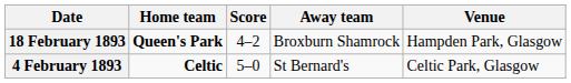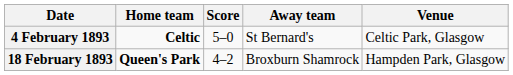 <table class="wikitable football-result-list" style="max-width: 80em; text-align: center">
 <tr>
 <th scope="col">Date</th>
 <th scope="col">Home team</th>
 <th scope="col">Score</th>
 <th scope="col">Away team</th>
 <th scope="col">Venue</th>
 </tr>
 <tr>
+<th scope="row">4 February 1893</th>
+<td align=right><strong>Celtic</strong></td>
+<td>5–0</td>
+<td align=left>St Bernard's</td>
+<td align=left>Celtic Park, Glasgow</td>
+</tr>
+<tr>
 <th scope="row">18 February 1893</th>
 <td align=right><strong>Queen's Park</strong></td>
 <td>4–2</td>
 <td align=left>Broxburn Shamrock</td>
 <td align=left>Hampden Park, Glasgow</td>
 </tr>
-<tr>
-<th scope="row">4 February 1893</th>
-<td align=right><strong>Celtic</strong></td>
-<td>5–0</td>
-<td align=left>St Bernard's</td>
-<td align=left>Celtic Park, Glasgow</td>
-</tr>
 </table>
